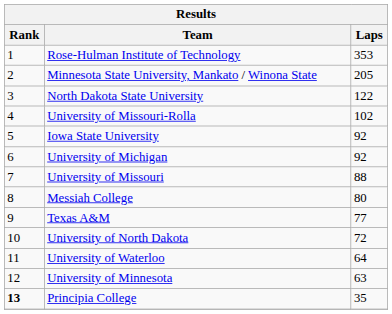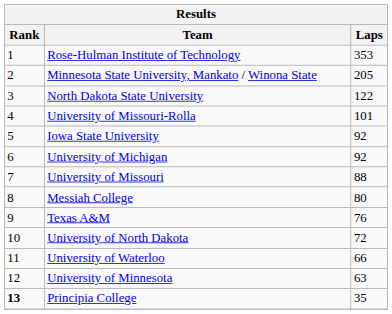 <table class="wikitable collapsible collapsed" style="min-width:30em;">
 <tr>
 <th colspan=3>Results</th>
 </tr>
 <tr>
 <th>Rank</th>
 <th>Team</th>
 <th>Laps</th>
 </tr>
 <tr>
 <td>1</td>
 <td><a href='#'>Rose-Hulman Institute of Technology</a></td>
 <td>353</td>
 </tr>
 <tr>
 <td>2</td>
 <td><a href='#'>Minnesota State University, Mankato</a> / <a href='#'>Winona State</a></td>
 <td>205</td>
 </tr>
 <tr>
 <td>3</td>
 <td><a href='#'>North Dakota State University</a></td>
 <td>122</td>
 </tr>
 <tr>
 <td>4</td>
 <td><a href='#'>University of Missouri-Rolla</a></td>
-<td>102</td>
+<td>101</td>
 </tr>
 <tr>
 <td>5</td>
 <td><a href='#'>Iowa State University</a></td>
 <td>92</td>
 </tr>
 <tr>
 <td>6</td>
 <td><a href='#'>University of Michigan</a></td>
 <td>92</td>
 </tr>
 <tr>
 <td>7</td>
 <td><a href='#'>University of Missouri</a></td>
 <td>88</td>
 </tr>
 <tr>
 <td>8</td>
 <td><a href='#'>Messiah College</a></td>
 <td>80</td>
 </tr>
 <tr>
 <td>9</td>
 <td><a href='#'>Texas A&M</a></td>
-<td>77</td>
+<td>76</td>
 </tr>
 <tr>
 <td>10</td>
 <td><a href='#'>University of North Dakota</a></td>
 <td>72</td>
 </tr>
 <tr>
 <td>11</td>
 <td><a href='#'>University of Waterloo</a></td>
-<td>64</td>
+<td>66</td>
 </tr>
 <tr>
 <td>12</td>
 <td><a href='#'>University of Minnesota</a></td>
 <td>63</td>
 </tr>
 <tr>
 <td><strong>13</strong></td>
 <td><a href='#'>Principia College</a></td>
 <td>35</td>
 </tr>
 <tr>
 </tr>
 </table>
